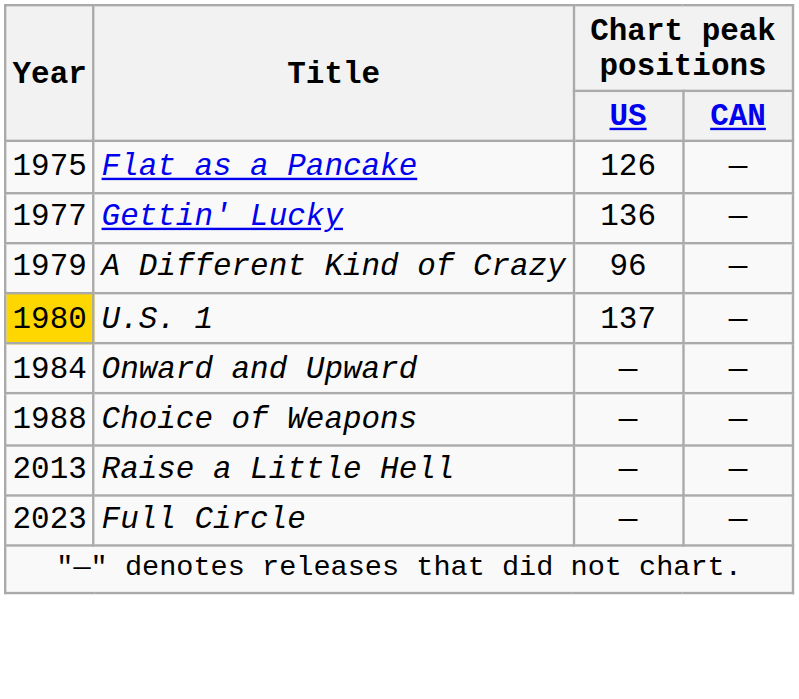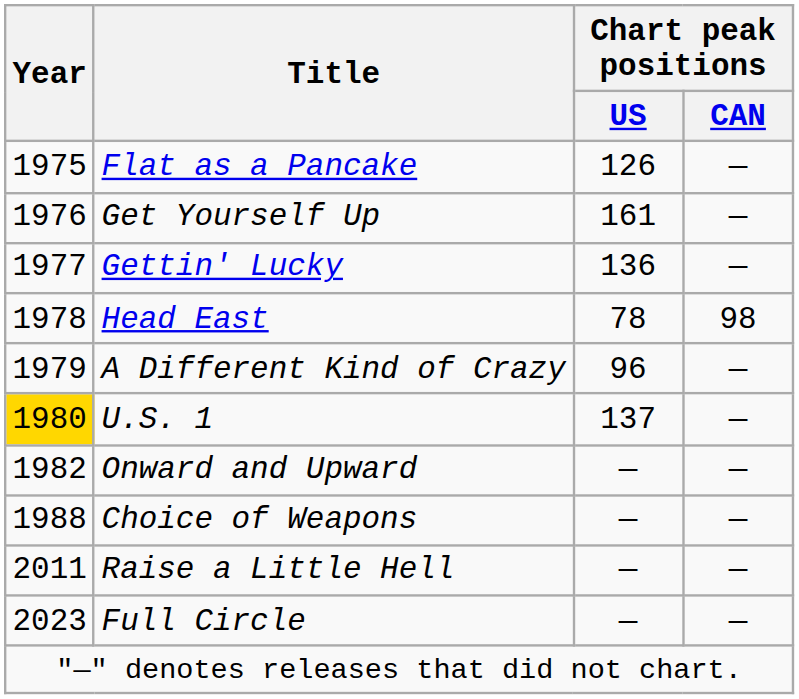 <table class="wikitable" border="1">
 <tr>
 <th rowspan="2">Year</th>
 <th rowspan="2">Title</th>
 <th colspan="2">Chart peak positions</th>
 </tr>
 <tr>
 <th style="width:40px;"><a href='#'>US</a><br></th>
 <th style="width:40px;"><a href='#'>CAN</a><br></th>
 </tr>
 <tr>
 <td>1975</td>
 <td><em><a href='#'>Flat as a Pancake</a></em></td>
 <td align="center">126</td>
 <td align="center">—</td>
 </tr>
 <tr>
+<td>1976</td>
+<td><em>Get Yourself Up</em></td>
+<td align="center">161</td>
+<td align="center">—</td>
+</tr>
+<tr>
 <td>1977</td>
 <td><em><a href='#'>Gettin' Lucky</a></em></td>
 <td align="center">136</td>
 <td align="center">—</td>
+</tr>
+<tr>
+<td>1978</td>
+<td><em><a href='#'>Head East</a></em></td>
+<td align="center">78</td>
+<td align="center">98</td>
 </tr>
 <tr>
 <td>1979</td>
 <td><em>A Different Kind of Crazy</em></td>
 <td align="center">96</td>
 <td align="center">—</td>
 </tr>
 <tr>
 <td style="background: gold;">1980</td>
 <td><em>U.S. 1</em></td>
 <td align="center">137</td>
 <td align="center">—</td>
 </tr>
 <tr>
-<td>1984</td>
+<td>1982</td>
 <td><em>Onward and Upward</em></td>
 <td align="center">—</td>
 <td align="center">—</td>
 </tr>
 <tr>
 <td>1988</td>
 <td><em>Choice of Weapons</em></td>
 <td align="center">—</td>
 <td align="center">—</td>
 </tr>
 <tr>
-<td>2013</td>
+<td>2011</td>
 <td><em>Raise a Little Hell</em></td>
 <td align="center">—</td>
 <td align="center">—</td>
 </tr>
 <tr>
 <td>2023</td>
 <td><em>Full Circle</em></td>
 <td align="center">—</td>
 <td align="center">—</td>
 </tr>
 <tr>
 <td colspan="4" style="text-align:center; font-size:9pt;">"—" denotes releases that did not chart.</td>
 </tr>
 </table>
